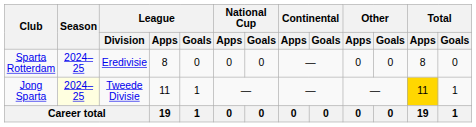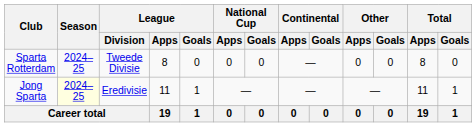 <table class="wikitable" style="text-align: center;">
 <tr>
 <th rowspan="2">Club</th>
 <th rowspan="2">Season</th>
 <th colspan="3">League</th>
 <th colspan="2">National Cup</th>
 <th colspan="2">Continental</th>
 <th colspan="2">Other</th>
 <th colspan="2">Total</th>
 </tr>
 <tr>
 <th>Division</th>
 <th>Apps</th>
 <th>Goals</th>
 <th>Apps</th>
 <th>Goals</th>
 <th>Apps</th>
 <th>Goals</th>
 <th>Apps</th>
 <th>Goals</th>
 <th>Apps</th>
 <th>Goals</th>
 </tr>
 <tr>
 <td><a href='#'>Sparta Rotterdam</a></td>
 <td><a href='#'>2024–25</a></td>
-<td><a href='#'>Eredivisie</a></td>
+<td><a href='#'>Tweede Divisie</a></td>
 <td>8</td>
 <td>0</td>
 <td>0</td>
 <td>0</td>
 <td colspan="2">—</td>
 <td>0</td>
 <td>0</td>
 <td>8</td>
 <td>0</td>
 </tr>
 <tr>
 <td><a href='#'>Jong Sparta</a></td>
 <td style="background: lightyellow;"><a href='#'>2024–25</a></td>
-<td><a href='#'>Tweede Divisie</a></td>
+<td><a href='#'>Eredivisie</a></td>
 <td>11</td>
 <td>1</td>
 <td colspan="2">—</td>
 <td colspan="2">—</td>
 <td colspan="2">—</td>
-<td style="background: gold;">11</td>
+<td>11</td>
 <td>1</td>
 </tr>
 <tr>
 <th colspan="3">Career total</th>
 <th>19</th>
 <th>1</th>
 <th>0</th>
 <th>0</th>
 <th>0</th>
 <th>0</th>
 <th>0</th>
 <th>0</th>
 <th>19</th>
 <th>1</th>
 </tr>
 </table>
